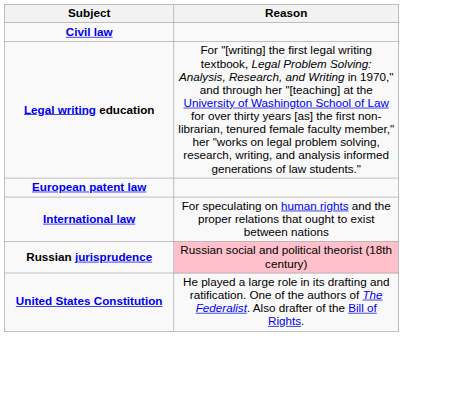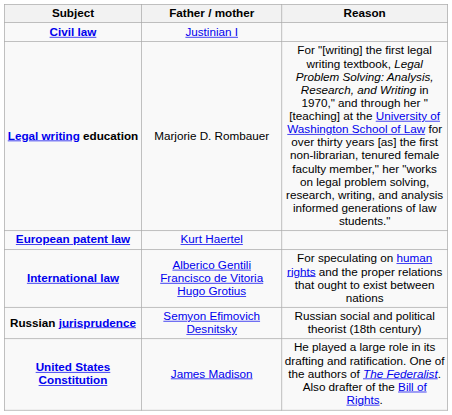 <table class="wikitable" style="text-align:center;">
 <tr>
 <th width="225px">Subject</th>
+<th width="250px">Father / mother</th>
 <th width="300px">Reason</th>
 </tr>
 <tr>
 <td><a href='#'><strong>Civil law</strong></a></td>
+<td><a href='#'>Justinian I</a></td>
 <td></td>
 </tr>
 <tr>
 <td><strong><a href='#'>Legal writing</a> education</strong></td>
+<td>Marjorie D. Rombauer</td>
 <td>For "[writing] the first legal writing textbook, <em>Legal Problem Solving: Analysis, Research, and Writing</em> in 1970," and through her "[teaching] at the <a href='#'>University of Washington School of Law</a> for over thirty years [as] the first non-librarian, tenured female faculty member," her "works on legal problem solving, research, writing, and analysis informed generations of law students."</td>
 </tr>
 <tr>
 <td><strong><a href='#'>European patent law</a></strong></td>
+<td><a href='#'>Kurt Haertel</a></td>
 <td></td>
 </tr>
 <tr>
 <td><strong><a href='#'>International law</a></strong></td>
+<td><a href='#'>Alberico Gentili</a><br><a href='#'>Francisco de Vitoria</a><br><a href='#'>Hugo Grotius</a></td>
 <td>For speculating on <a href='#'>human rights</a> and the proper relations that ought to exist between nations</td>
 </tr>
 <tr>
 <td><strong>Russian <a href='#'>jurisprudence</a></strong></td>
-<td style="background: pink;">Russian social and political theorist (18th century)</td>
+<td><a href='#'>Semyon Efimovich Desnitsky</a></td>
+<td>Russian social and political theorist (18th century)</td>
 </tr>
 <tr>
 <td><strong><a href='#'>United States Constitution</a></strong></td>
+<td><a href='#'>James Madison</a></td>
 <td>He played a large role in its drafting and ratification. One of the authors of <em><a href='#'>The Federalist</a></em>. Also drafter of the <a href='#'>Bill of Rights</a>.</td>
 </tr>
 </table>
